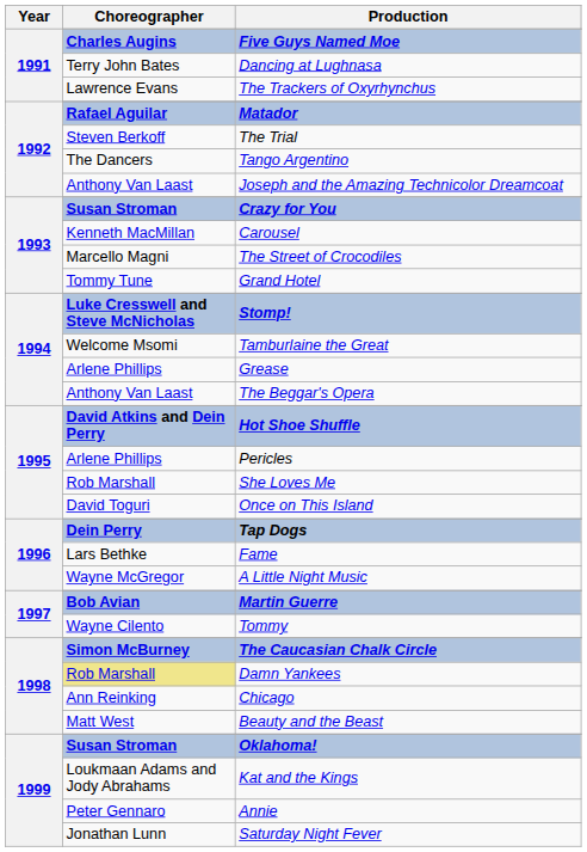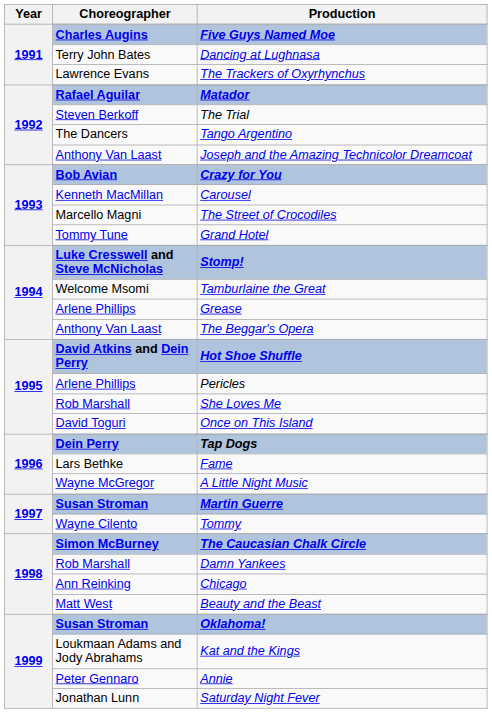 <table class="wikitable" style="width:98%;">
 <tr style="background:#bebebe;">
 <th style="width:10%;">Year</th>
 <th style="width:30%;">Choreographer</th>
 <th style="width:60%;">Production</th>
 </tr>
 <tr>
 <th rowspan="4" align="center"><a href='#'>1991</a></th>
 </tr>
 <tr style="background:#B0C4DE">
 <td><strong><a href='#'>Charles Augins</a></strong></td>
 <td><strong><em><a href='#'>Five Guys Named Moe</a></em></strong></td>
 </tr>
 <tr>
 <td>Terry John Bates</td>
 <td><em><a href='#'>Dancing at Lughnasa</a></em></td>
 </tr>
 <tr>
 <td>Lawrence Evans</td>
 <td><em><a href='#'>The Trackers of Oxyrhynchus</a></em></td>
 </tr>
 <tr>
 <th rowspan="5" align="center"><a href='#'>1992</a></th>
 </tr>
 <tr style="background:#B0C4DE">
 <td><strong><a href='#'>Rafael Aguilar</a></strong></td>
 <td><strong><em><a href='#'>Matador</a></em></strong></td>
 </tr>
 <tr>
 <td><a href='#'>Steven Berkoff</a></td>
 <td><em>The Trial</em></td>
 </tr>
 <tr>
 <td>The Dancers</td>
 <td><em><a href='#'>Tango Argentino</a></em></td>
 </tr>
 <tr>
 <td><a href='#'>Anthony Van Laast</a></td>
 <td><em><a href='#'>Joseph and the Amazing Technicolor Dreamcoat</a></em></td>
 </tr>
 <tr>
 <th rowspan="5" align="center"><a href='#'>1993</a></th>
 </tr>
 <tr style="background:#B0C4DE">
-<td><strong><a href='#'>Susan Stroman</a></strong></td>
+<td><strong><a href='#'>Bob Avian</a></strong></td>
 <td><strong><em><a href='#'>Crazy for You</a></em></strong></td>
 </tr>
 <tr>
 <td><a href='#'>Kenneth MacMillan</a></td>
 <td><em><a href='#'>Carousel</a></em></td>
 </tr>
 <tr>
 <td>Marcello Magni</td>
 <td><em><a href='#'>The Street of Crocodiles</a></em></td>
 </tr>
 <tr>
 <td><a href='#'>Tommy Tune</a></td>
 <td><em><a href='#'>Grand Hotel</a></em></td>
 </tr>
 <tr>
 <th rowspan="5" align="center"><a href='#'>1994</a></th>
 </tr>
 <tr style="background:#B0C4DE">
 <td><strong><a href='#'>Luke Cresswell</a> and <a href='#'>Steve McNicholas</a></strong></td>
 <td><strong><em><a href='#'>Stomp!</a></em></strong></td>
 </tr>
 <tr>
 <td>Welcome Msomi</td>
 <td><em><a href='#'>Tamburlaine the Great</a></em></td>
 </tr>
 <tr>
 <td><a href='#'>Arlene Phillips</a></td>
 <td><em><a href='#'>Grease</a></em></td>
 </tr>
 <tr>
 <td><a href='#'>Anthony Van Laast</a></td>
 <td><em><a href='#'>The Beggar's Opera</a></em></td>
 </tr>
 <tr>
 <th rowspan="5" align="center"><a href='#'>1995</a></th>
 </tr>
 <tr style="background:#B0C4DE">
 <td><strong><a href='#'>David Atkins</a> and <a href='#'>Dein Perry</a></strong></td>
 <td><strong><em><a href='#'>Hot Shoe Shuffle</a></em></strong></td>
 </tr>
 <tr>
 <td><a href='#'>Arlene Phillips</a></td>
 <td><em>Pericles</em></td>
 </tr>
 <tr>
 <td><a href='#'>Rob Marshall</a></td>
 <td><em><a href='#'>She Loves Me</a></em></td>
 </tr>
 <tr>
 <td><a href='#'>David Toguri</a></td>
 <td><em><a href='#'>Once on This Island</a></em></td>
 </tr>
 <tr>
 <th rowspan="4" align="center"><a href='#'>1996</a></th>
 </tr>
 <tr style="background:#B0C4DE">
 <td><strong><a href='#'>Dein Perry</a></strong></td>
 <td><strong><em>Tap Dogs</em></strong></td>
 </tr>
 <tr>
 <td>Lars Bethke</td>
 <td><em><a href='#'>Fame</a></em></td>
 </tr>
 <tr>
 <td><a href='#'>Wayne McGregor</a></td>
 <td><em><a href='#'>A Little Night Music</a></em></td>
 </tr>
 <tr>
 <th rowspan="3" align="center"><a href='#'>1997</a></th>
 </tr>
 <tr style="background:#B0C4DE">
-<td><strong><a href='#'>Bob Avian</a></strong></td>
+<td><strong><a href='#'>Susan Stroman</a></strong></td>
 <td><strong><em><a href='#'>Martin Guerre</a></em></strong></td>
 </tr>
 <tr>
 <td><a href='#'>Wayne Cilento</a></td>
 <td><em><a href='#'>Tommy</a></em></td>
 </tr>
 <tr>
 <th rowspan="5" align="center"><a href='#'>1998</a></th>
 </tr>
 <tr style="background:#B0C4DE">
 <td><strong><a href='#'>Simon McBurney</a></strong></td>
 <td><strong><em><a href='#'>The Caucasian Chalk Circle</a></em></strong></td>
 </tr>
 <tr>
-<td style="background: khaki;"><a href='#'>Rob Marshall</a></td>
+<td><a href='#'>Rob Marshall</a></td>
 <td><em><a href='#'>Damn Yankees</a></em></td>
 </tr>
 <tr>
 <td><a href='#'>Ann Reinking</a></td>
 <td><em><a href='#'>Chicago</a></em></td>
 </tr>
 <tr>
 <td><a href='#'>Matt West</a></td>
 <td><em><a href='#'>Beauty and the Beast</a></em></td>
 </tr>
 <tr>
 <th rowspan="5" align="center"><a href='#'>1999</a></th>
 </tr>
 <tr style="background:#B0C4DE">
 <td><strong><a href='#'>Susan Stroman</a></strong></td>
 <td><strong><em><a href='#'>Oklahoma!</a></em></strong></td>
 </tr>
 <tr>
 <td>Loukmaan Adams and Jody Abrahams</td>
 <td><em><a href='#'>Kat and the Kings</a></em></td>
 </tr>
 <tr>
 <td><a href='#'>Peter Gennaro</a></td>
 <td><em><a href='#'>Annie</a></em></td>
 </tr>
 <tr>
 <td>Jonathan Lunn</td>
 <td><em><a href='#'>Saturday Night Fever</a></em></td>
 </tr>
 </table>
